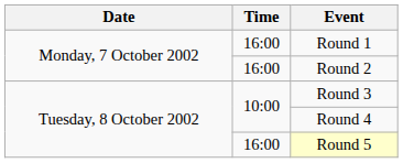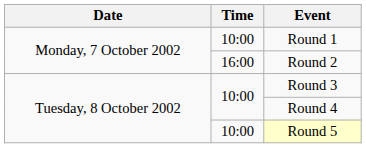 <table class = "wikitable" style="text-align:center;">
 <tr>
 <th width=220>Date</th>
 <th width=50>Time</th>
 <th width=100>Event</th>
 </tr>
 <tr>
 <td rowspan=2>Monday, 7 October 2002</td>
-<td>16:00</td>
+<td>10:00</td>
 <td>Round 1</td>
 </tr>
 <tr>
 <td>16:00</td>
 <td>Round 2</td>
 </tr>
 <tr>
 <td rowspan=3>Tuesday, 8 October 2002</td>
 <td rowspan=2>10:00</td>
 <td>Round 3</td>
 </tr>
 <tr>
 <td>Round 4</td>
 </tr>
 <tr>
-<td>16:00</td>
+<td>10:00</td>
 <td bgcolor=ffffcc>Round 5</td>
 </tr>
 </table>
